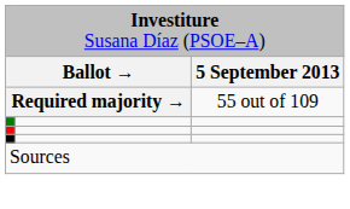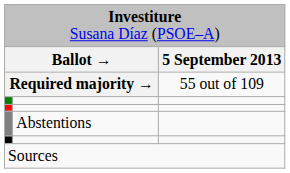 <table class="wikitable" style="text-align:center;">
 <tr>
 <td colspan="3" align="center" bgcolor="#C0C0C0"><strong>Investiture</strong><br><a href='#'>Susana Díaz</a> (<a href='#'>PSOE–A</a>)</td>
 </tr>
 <tr>
 <th colspan="2" width="150px">Ballot →</th>
 <th>5 September 2013</th>
 </tr>
 <tr>
 <th colspan="2">Required majority →</th>
 <td>55 out of 109 </td>
 </tr>
 <tr>
 <th width="1px" style="background:green;"></th>
 <td align="left"></td>
 <td></td>
 </tr>
 <tr>
 <th style="color:inherit;background:red;"></th>
 <td align="left"></td>
 <td></td>
 </tr>
 <tr>
+<th style="color:inherit;background:gray;"></th>
+<td align="left"><span>Abstentions</span></td>
+<td></td>
+</tr>
+<tr>
 <th style="color:inherit;background:black;"></th>
 <td align="left"></td>
 <td></td>
 </tr>
 <tr>
 <td align="left" colspan="3">Sources</td>
 </tr>
 </table>
